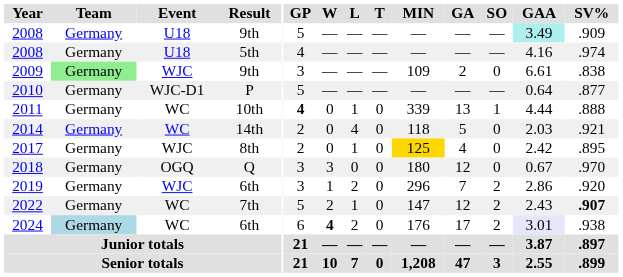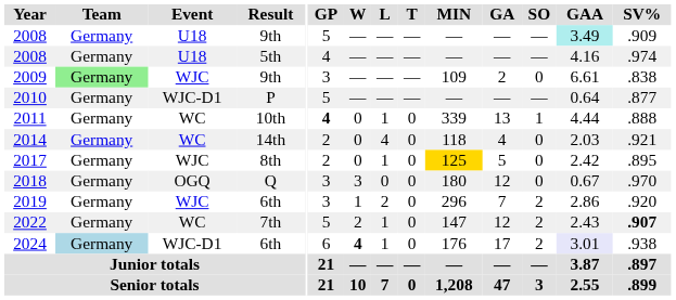 <table border="0" cellpadding="1" cellspacing="0" ID="Table3" style="text-align:center; width:40em">
 <tr ALIGN="center" bgcolor="#e0e0e0">
 <th>Year</th>
 <th>Team</th>
 <th>Event</th>
 <th>Result</th>
 <th rowspan="99" bgcolor="#fff"></th>
 <th>GP</th>
 <th>W</th>
 <th>L</th>
 <th>T</th>
 <th>MIN</th>
 <th>GA</th>
 <th>SO</th>
 <th>GAA</th>
 <th>SV%</th>
 </tr>
 <tr>
 <td><a href='#'>2008</a></td>
 <td><a href='#'>Germany</a></td>
 <td><a href='#'>U18</a></td>
 <td>9th</td>
 <td>5</td>
 <td>—</td>
 <td>—</td>
 <td>—</td>
 <td>—</td>
 <td>—</td>
 <td>—</td>
 <td style="background: paleturquoise;">3.49</td>
 <td>.909</td>
 </tr>
 <tr bgcolor=#f0f0f0>
 <td><a href='#'>2008</a></td>
 <td>Germany</td>
 <td><a href='#'>U18</a></td>
 <td>5th</td>
 <td>4</td>
 <td>—</td>
 <td>—</td>
 <td>—</td>
 <td>—</td>
 <td>—</td>
 <td>—</td>
 <td>4.16</td>
 <td>.974</td>
 </tr>
 <tr>
 <td><a href='#'>2009</a></td>
 <td style="background: lightgreen;">Germany</td>
 <td><a href='#'>WJC</a></td>
 <td>9th</td>
 <td>3</td>
 <td>—</td>
 <td>—</td>
 <td>—</td>
 <td>109</td>
 <td>2</td>
 <td>0</td>
 <td>6.61</td>
 <td>.838</td>
 </tr>
 <tr bgcolor=#f0f0f0>
 <td><a href='#'>2010</a></td>
 <td>Germany</td>
 <td>WJC-D1</td>
 <td>P</td>
 <td>5</td>
 <td>—</td>
 <td>—</td>
 <td>—</td>
 <td>—</td>
 <td>—</td>
 <td>—</td>
 <td>0.64</td>
 <td>.877</td>
 </tr>
 <tr>
 <td><a href='#'>2011</a></td>
 <td>Germany</td>
 <td>WC</td>
 <td>10th</td>
 <td><strong>4</strong></td>
 <td>0</td>
 <td>1</td>
 <td>0</td>
 <td>339</td>
 <td>13</td>
 <td>1</td>
 <td>4.44</td>
 <td>.888</td>
 </tr>
 <tr bgcolor=#f0f0f0>
 <td><a href='#'>2014</a></td>
 <td><a href='#'>Germany</a></td>
 <td><a href='#'>WC</a></td>
 <td>14th</td>
 <td>2</td>
 <td>0</td>
 <td>4</td>
 <td>0</td>
 <td>118</td>
-<td>5</td>
+<td>4</td>
 <td>0</td>
 <td>2.03</td>
 <td>.921</td>
 </tr>
 <tr>
 <td><a href='#'>2017</a></td>
 <td>Germany</td>
 <td>WJC</td>
 <td>8th</td>
 <td>2</td>
 <td>0</td>
 <td>1</td>
 <td>0</td>
 <td style="background: gold;">125</td>
-<td>4</td>
+<td>5</td>
 <td>0</td>
 <td>2.42</td>
 <td>.895</td>
 </tr>
 <tr bgcolor=#f0f0f0>
 <td><a href='#'>2018</a></td>
 <td>Germany</td>
 <td>OGQ</td>
 <td>Q</td>
 <td>3</td>
 <td>3</td>
 <td>0</td>
 <td>0</td>
 <td>180</td>
 <td>12</td>
 <td>0</td>
 <td>0.67</td>
 <td>.970</td>
 </tr>
 <tr>
 <td><a href='#'>2019</a></td>
 <td>Germany</td>
 <td><a href='#'>WJC</a></td>
 <td>6th</td>
 <td>3</td>
 <td>1</td>
 <td>2</td>
 <td>0</td>
 <td>296</td>
 <td>7</td>
 <td>2</td>
 <td>2.86</td>
 <td>.920</td>
 </tr>
 <tr bgcolor=#f0f0f0>
 <td><a href='#'>2022</a></td>
 <td>Germany</td>
 <td>WC</td>
 <td>7th</td>
 <td>5</td>
 <td>2</td>
 <td>1</td>
 <td>0</td>
 <td>147</td>
 <td>12</td>
 <td>2</td>
 <td>2.43</td>
 <td><strong>.907</strong></td>
 </tr>
 <tr>
 <td><a href='#'>2024</a></td>
 <td style="background: lightblue;">Germany</td>
-<td>WC</td>
+<td>WJC-D1</td>
 <td>6th</td>
 <td>6</td>
 <td><strong>4</strong></td>
-<td>2</td>
+<td>1</td>
 <td>0</td>
 <td>176</td>
 <td>17</td>
 <td>2</td>
 <td style="background: lavender;">3.01</td>
 <td>.938</td>
 </tr>
 <tr bgcolor=#e0e0e0>
 <th colspan="4">Junior totals</th>
 <th>21</th>
 <th>—</th>
 <th>—</th>
 <th>—</th>
 <th>—</th>
 <th>—</th>
 <th>—</th>
 <th>3.87</th>
 <th>.897</th>
 </tr>
 <tr bgcolor=#e0e0e0>
 <th colspan="4">Senior totals</th>
 <th>21</th>
 <th>10</th>
 <th>7</th>
 <th>0</th>
 <th>1,208</th>
 <th>47</th>
 <th>3</th>
 <th>2.55</th>
 <th>.899</th>
 </tr>
 </table>
